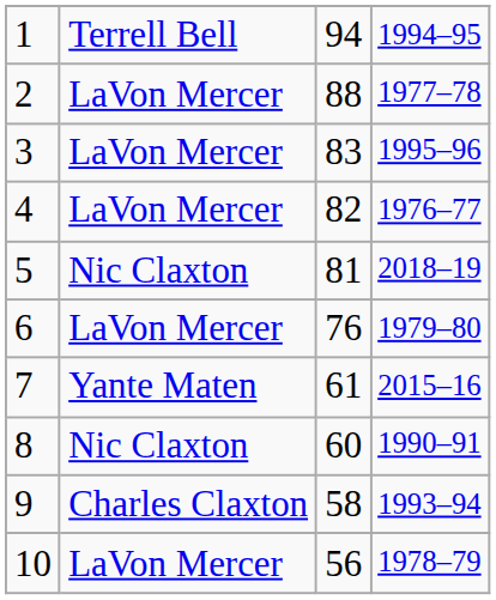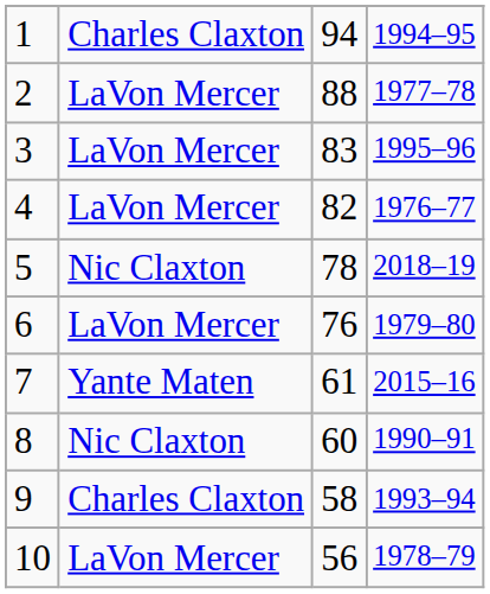 <table class="wikitable">
 <tr>
 </tr>
 <tr>
 <td>1</td>
-<td><a href='#'>Terrell Bell</a></td>
+<td><a href='#'>Charles Claxton</a></td>
 <td>94</td>
 <td style="font-size:80%;"><a href='#'>1994–95</a></td>
 </tr>
 <tr>
 <td>2</td>
 <td><a href='#'>LaVon Mercer</a></td>
 <td>88</td>
 <td style="font-size:80%;"><a href='#'>1977–78</a></td>
 </tr>
 <tr>
 <td>3</td>
 <td><a href='#'>LaVon Mercer</a></td>
 <td>83</td>
 <td style="font-size:80%;"><a href='#'>1995–96</a></td>
 </tr>
 <tr>
 <td>4</td>
 <td><a href='#'>LaVon Mercer</a></td>
 <td>82</td>
 <td style="font-size:80%;"><a href='#'>1976–77</a></td>
 </tr>
 <tr>
 <td>5</td>
 <td><a href='#'>Nic Claxton</a></td>
-<td>81</td>
+<td>78</td>
 <td style="font-size:80%;"><a href='#'>2018–19</a></td>
 </tr>
 <tr>
 <td>6</td>
 <td><a href='#'>LaVon Mercer</a></td>
 <td>76</td>
 <td style="font-size:80%;"><a href='#'>1979–80</a></td>
 </tr>
 <tr>
 <td>7</td>
 <td><a href='#'>Yante Maten</a></td>
 <td>61</td>
 <td style="font-size:80%;"><a href='#'>2015–16</a></td>
 </tr>
 <tr>
 <td>8</td>
 <td><a href='#'>Nic Claxton</a></td>
 <td>60</td>
 <td style="font-size:80%;"><a href='#'>1990–91</a></td>
 </tr>
 <tr>
 <td>9</td>
 <td><a href='#'>Charles Claxton</a></td>
 <td>58</td>
 <td style="font-size:80%;"><a href='#'>1993–94</a></td>
 </tr>
 <tr>
 <td>10</td>
 <td><a href='#'>LaVon Mercer</a></td>
 <td>56</td>
 <td style="font-size:80%;"><a href='#'>1978–79</a></td>
 </tr>
 </table>
